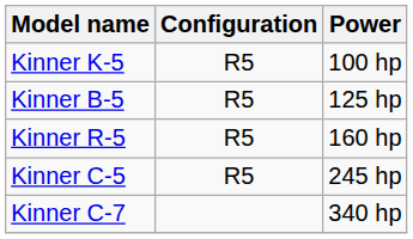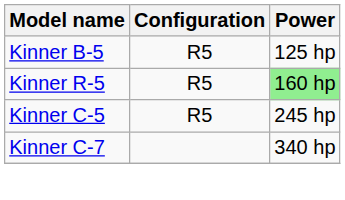 <table class="wikitable sortable">
 <tr>
 <th>Model name</th>
 <th>Configuration</th>
 <th>Power</th>
-</tr>
-<tr>
-<td align=left><a href='#'>Kinner K-5</a></td>
-<td align=center>R5</td>
-<td align=center>100 hp</td>
 </tr>
 <tr>
 <td align=left><a href='#'>Kinner B-5</a></td>
 <td align=center>R5</td>
 <td align=center>125 hp</td>
 </tr>
 <tr>
 <td align=left><a href='#'>Kinner R-5</a></td>
 <td align=center>R5</td>
-<td align=center>160 hp</td>
+<td align=center style="background: lightgreen;">160 hp</td>
 </tr>
 <tr>
 <td align=left><a href='#'>Kinner C-5</a></td>
 <td align=center>R5</td>
 <td align=center>245 hp</td>
 </tr>
 <tr>
 <td align=left><a href='#'>Kinner C-7</a></td>
 <td align=center></td>
 <td align=center>340 hp</td>
 </tr>
 <tr>
 </tr>
 </table>
